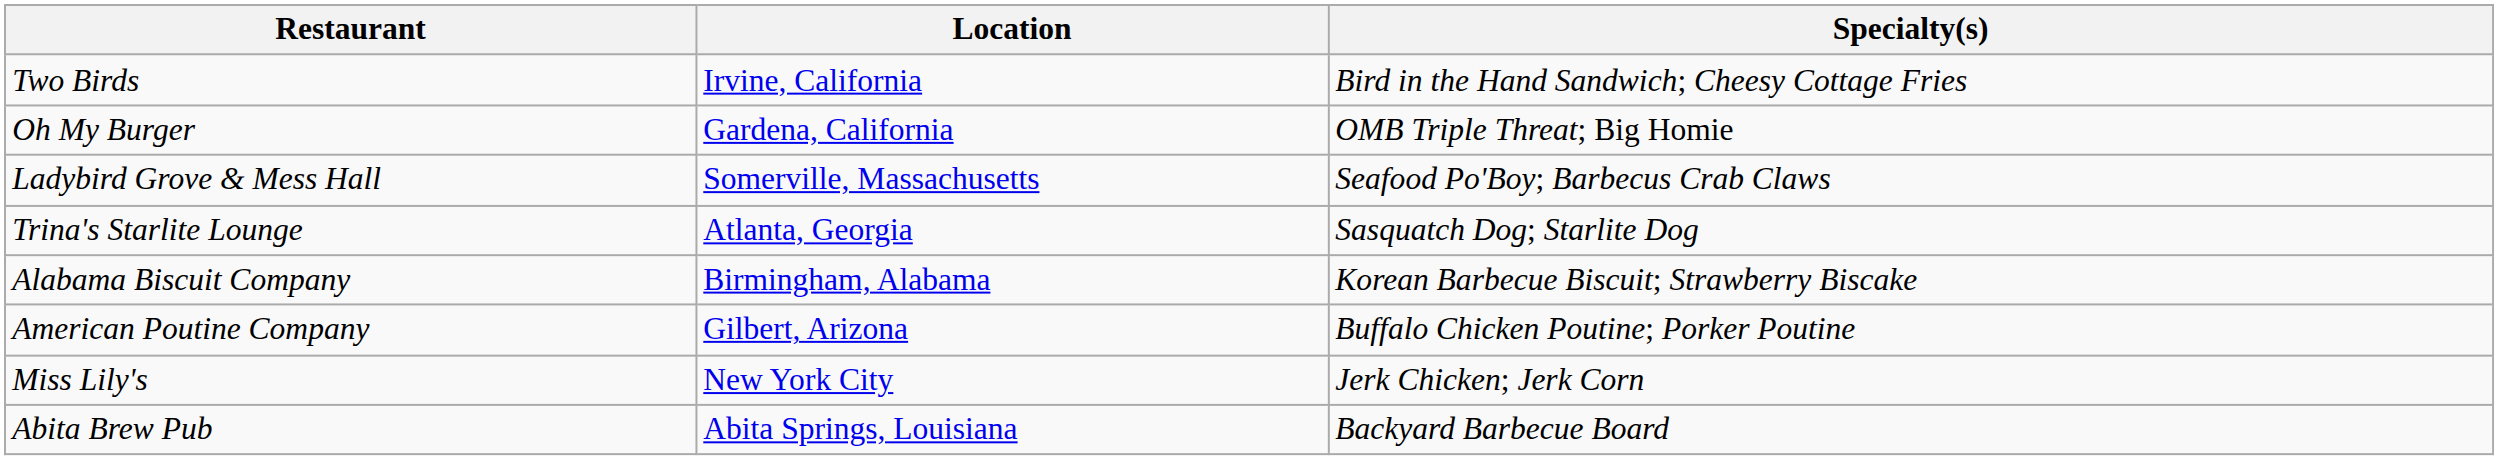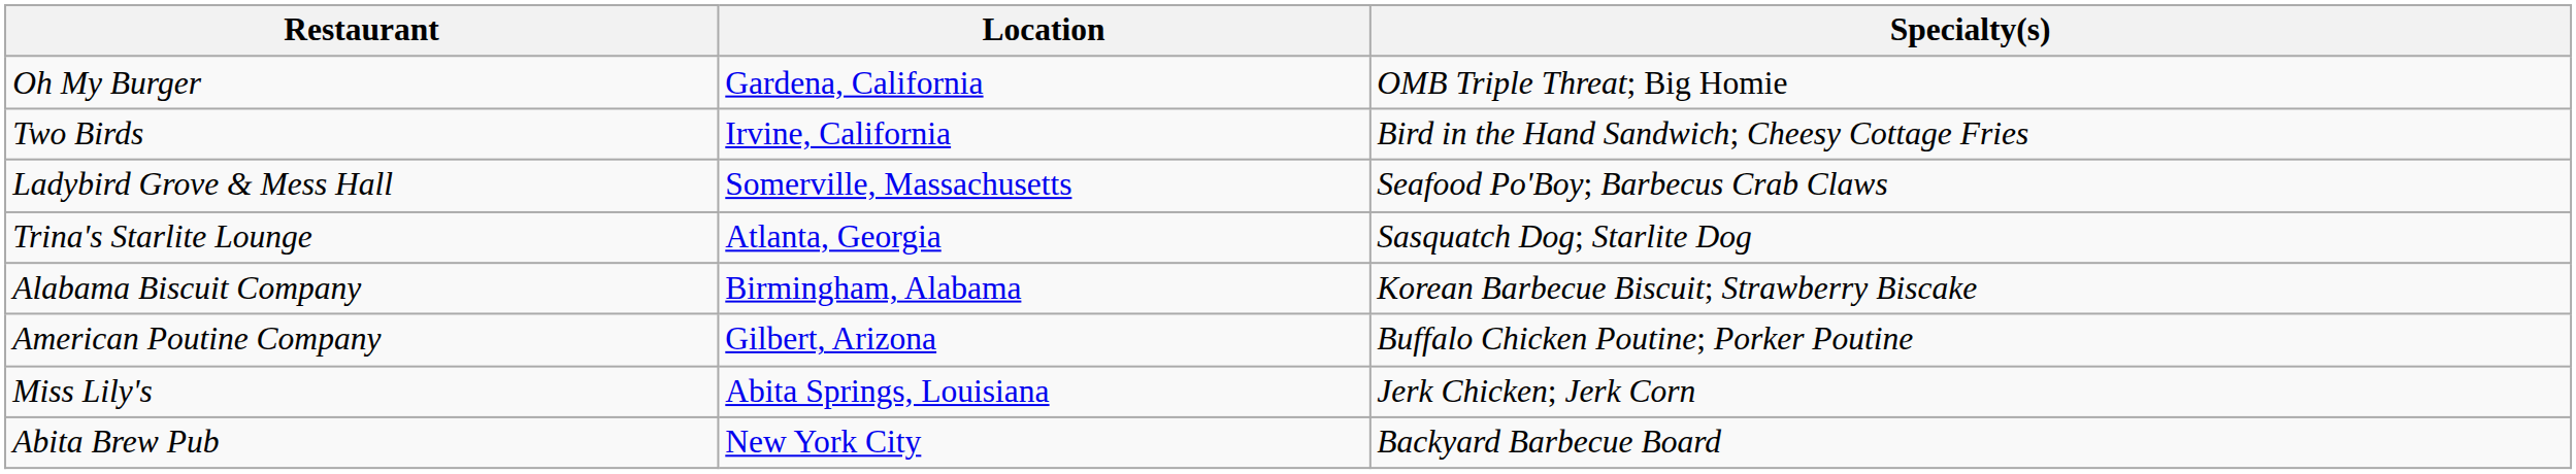 <table class="wikitable" style="width:100%;">
 <tr>
 <th>Restaurant</th>
 <th>Location</th>
 <th>Specialty(s)</th>
 </tr>
 <tr>
+<td><em>Oh My Burger</em></td>
+<td><a href='#'>Gardena, California</a></td>
+<td><em>OMB Triple Threat</em>; Big Homie</td>
+</tr>
+<tr>
 <td><em>Two Birds</em></td>
 <td><a href='#'>Irvine, California</a></td>
 <td><em>Bird in the Hand Sandwich</em>; <em>Cheesy Cottage Fries</em></td>
-</tr>
-<tr>
-<td><em>Oh My Burger</em></td>
-<td><a href='#'>Gardena, California</a></td>
-<td><em>OMB Triple Threat</em>; Big Homie</td>
 </tr>
 <tr>
 <td><em>Ladybird Grove & Mess Hall</em></td>
 <td><a href='#'>Somerville, Massachusetts</a></td>
 <td><em>Seafood Po'Boy</em>; <em>Barbecus Crab Claws</em></td>
 </tr>
 <tr>
 <td><em>Trina's Starlite Lounge</em></td>
 <td><a href='#'>Atlanta, Georgia</a></td>
 <td><em>Sasquatch Dog</em>; <em>Starlite Dog</em></td>
 </tr>
 <tr>
 <td><em>Alabama Biscuit Company</em></td>
 <td><a href='#'>Birmingham, Alabama</a></td>
 <td><em>Korean Barbecue Biscuit</em>; <em>Strawberry Biscake</em></td>
 </tr>
 <tr>
 <td><em>American Poutine Company</em></td>
 <td><a href='#'>Gilbert, Arizona</a></td>
 <td><em>Buffalo Chicken Poutine</em>; <em>Porker Poutine</em></td>
 </tr>
 <tr>
 <td><em>Miss Lily's</em></td>
-<td><a href='#'>New York City</a></td>
+<td><a href='#'>Abita Springs, Louisiana</a></td>
 <td><em>Jerk Chicken</em>; <em>Jerk Corn</em></td>
 </tr>
 <tr>
 <td><em>Abita Brew Pub</em></td>
-<td><a href='#'>Abita Springs, Louisiana</a></td>
+<td><a href='#'>New York City</a></td>
 <td><em>Backyard Barbecue Board</em></td>
 </tr>
 </table>
